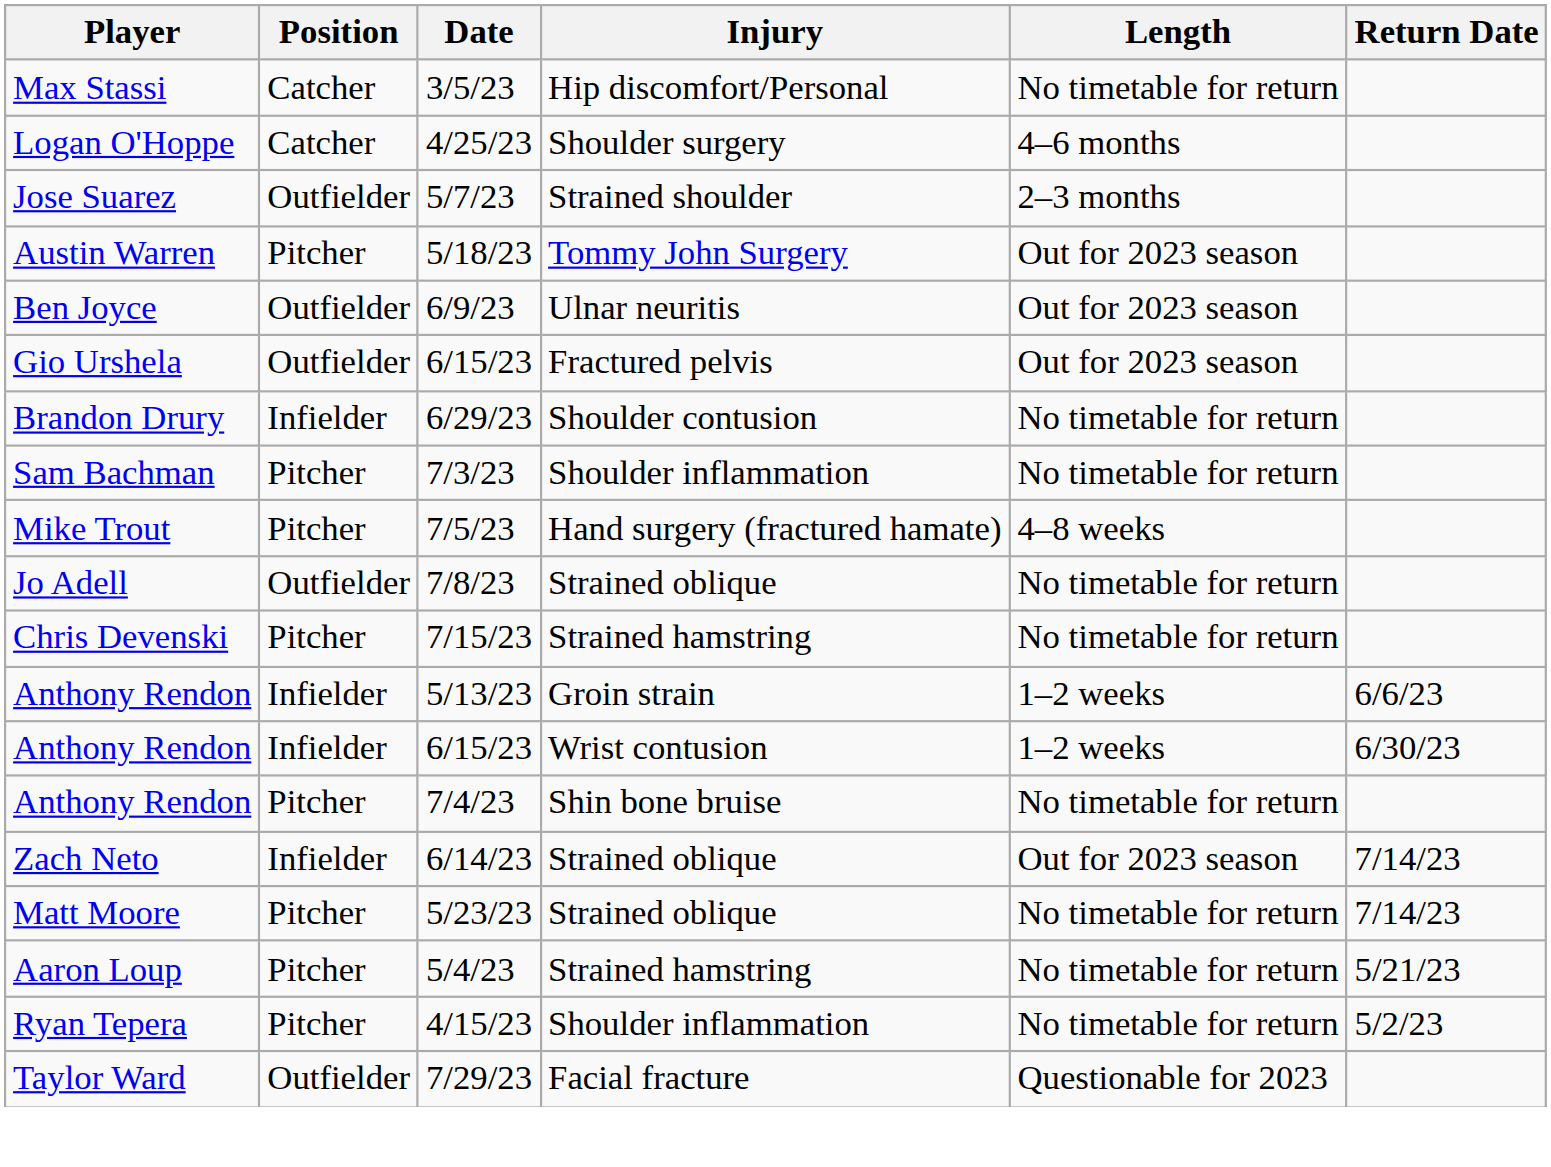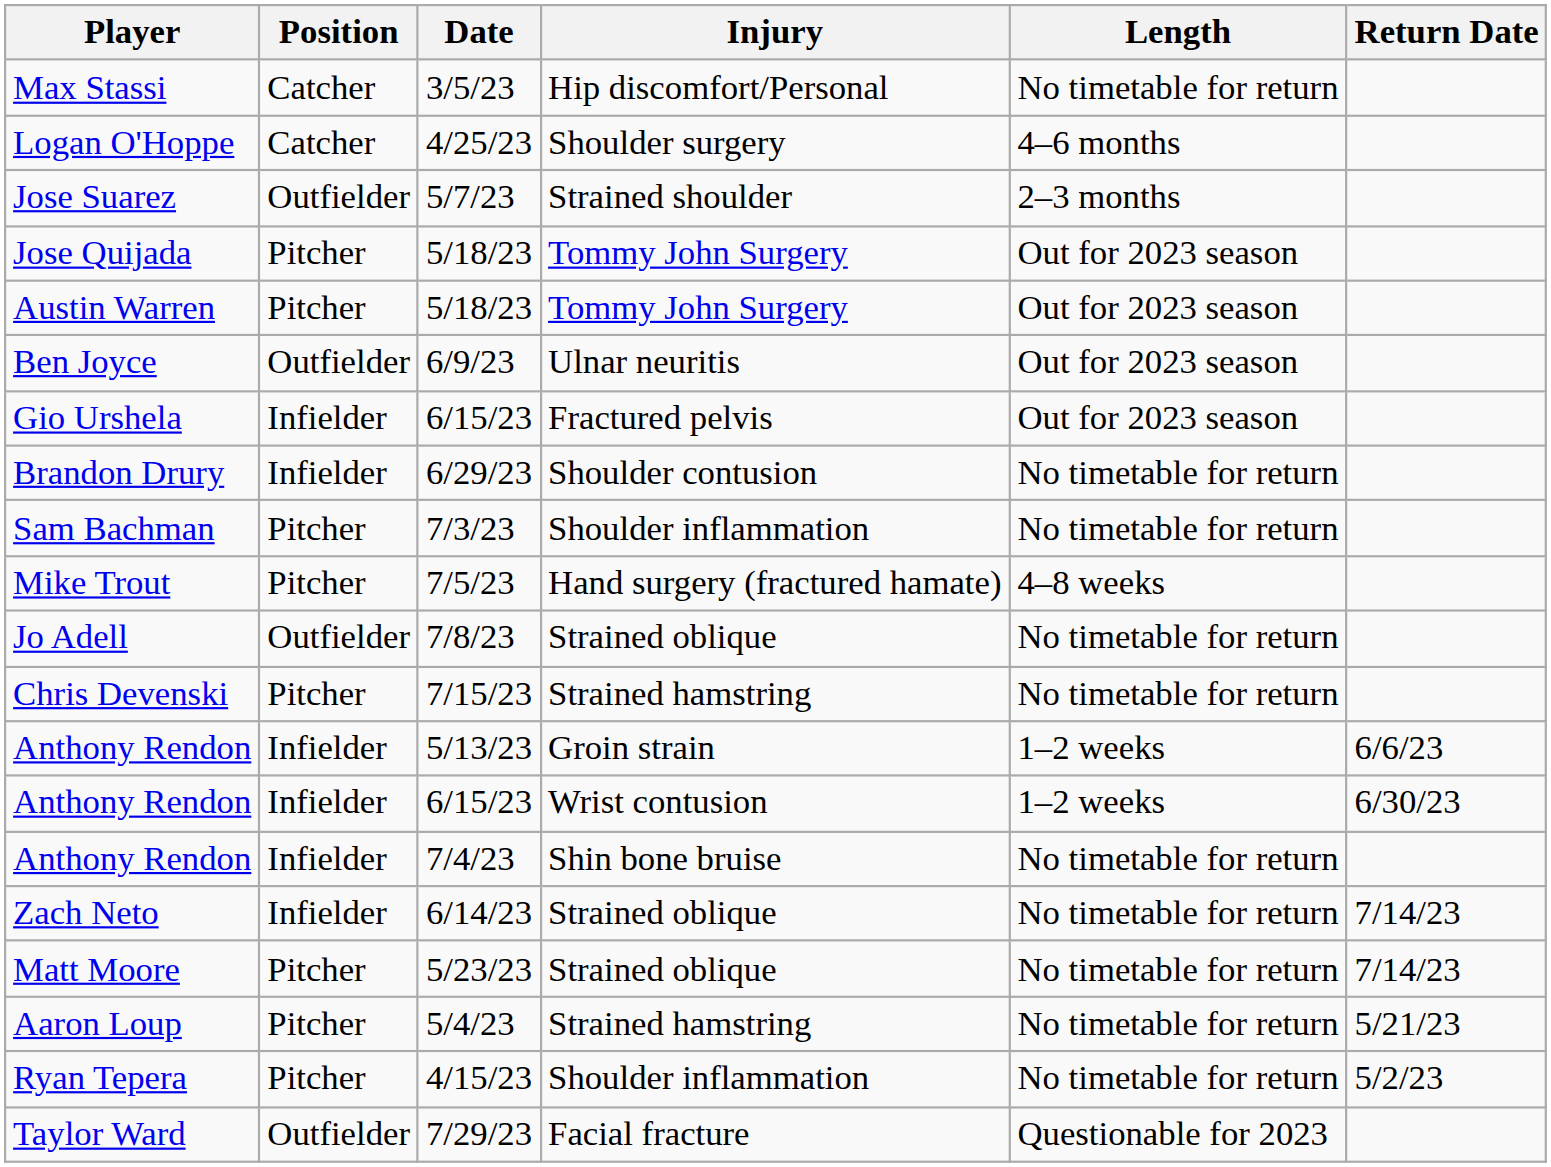 <table class="wikitable sortable">
 <tr>
 <th>Player</th>
 <th>Position</th>
 <th>Date</th>
 <th>Injury</th>
 <th>Length</th>
 <th>Return Date</th>
 </tr>
 <tr>
 <td><a href='#'>Max Stassi</a></td>
 <td>Catcher</td>
 <td>3/5/23</td>
 <td>Hip discomfort/Personal</td>
 <td>No timetable for return</td>
 <td></td>
 </tr>
 <tr>
 <td><a href='#'>Logan O'Hoppe</a></td>
 <td>Catcher</td>
 <td>4/25/23</td>
 <td>Shoulder surgery</td>
 <td>4–6 months</td>
 <td></td>
 </tr>
 <tr>
 <td><a href='#'>Jose Suarez</a></td>
 <td>Outfielder</td>
 <td>5/7/23</td>
 <td>Strained shoulder</td>
 <td>2–3 months</td>
 <td></td>
 </tr>
 <tr>
+<td><a href='#'>Jose Quijada</a></td>
+<td>Pitcher</td>
+<td>5/18/23</td>
+<td><a href='#'>Tommy John Surgery</a></td>
+<td>Out for 2023 season</td>
+<td></td>
+</tr>
+<tr>
 <td><a href='#'>Austin Warren</a></td>
 <td>Pitcher</td>
 <td>5/18/23</td>
 <td><a href='#'>Tommy John Surgery</a></td>
 <td>Out for 2023 season</td>
 <td></td>
 </tr>
 <tr>
 <td><a href='#'>Ben Joyce</a></td>
 <td>Outfielder</td>
 <td>6/9/23</td>
 <td>Ulnar neuritis</td>
 <td>Out for 2023 season</td>
 <td></td>
 </tr>
 <tr>
 <td><a href='#'>Gio Urshela</a></td>
-<td>Outfielder</td>
+<td>Infielder</td>
 <td>6/15/23</td>
 <td>Fractured pelvis</td>
 <td>Out for 2023 season</td>
 <td></td>
 </tr>
 <tr>
 <td><a href='#'>Brandon Drury</a></td>
 <td>Infielder</td>
 <td>6/29/23</td>
 <td>Shoulder contusion</td>
 <td>No timetable for return</td>
 <td></td>
 </tr>
 <tr>
 <td><a href='#'>Sam Bachman</a></td>
 <td>Pitcher</td>
 <td>7/3/23</td>
 <td>Shoulder inflammation</td>
 <td>No timetable for return</td>
 <td></td>
 </tr>
 <tr>
 <td><a href='#'>Mike Trout</a></td>
 <td>Pitcher</td>
 <td>7/5/23</td>
 <td>Hand surgery (fractured hamate)</td>
 <td>4–8 weeks</td>
 <td></td>
 </tr>
 <tr>
 <td><a href='#'>Jo Adell</a></td>
 <td>Outfielder</td>
 <td>7/8/23</td>
 <td>Strained oblique</td>
 <td>No timetable for return</td>
 <td></td>
 </tr>
 <tr>
 <td><a href='#'>Chris Devenski</a></td>
 <td>Pitcher</td>
 <td>7/15/23</td>
 <td>Strained hamstring</td>
 <td>No timetable for return</td>
 <td></td>
 </tr>
 <tr>
 <td><a href='#'>Anthony Rendon</a></td>
 <td>Infielder</td>
 <td>5/13/23</td>
 <td>Groin strain</td>
 <td>1–2 weeks</td>
 <td>6/6/23</td>
 </tr>
 <tr>
 <td><a href='#'>Anthony Rendon</a></td>
 <td>Infielder</td>
 <td>6/15/23</td>
 <td>Wrist contusion</td>
 <td>1–2 weeks</td>
 <td>6/30/23</td>
 </tr>
 <tr>
 <td><a href='#'>Anthony Rendon</a></td>
-<td>Pitcher</td>
+<td>Infielder</td>
 <td>7/4/23</td>
 <td>Shin bone bruise</td>
 <td>No timetable for return</td>
 <td></td>
 </tr>
 <tr>
 <td><a href='#'>Zach Neto</a></td>
 <td>Infielder</td>
 <td>6/14/23</td>
 <td>Strained oblique</td>
-<td>Out for 2023 season</td>
+<td>No timetable for return</td>
 <td>7/14/23</td>
 </tr>
 <tr>
 <td><a href='#'>Matt Moore</a></td>
 <td>Pitcher</td>
 <td>5/23/23</td>
 <td>Strained oblique</td>
 <td>No timetable for return</td>
 <td>7/14/23</td>
 </tr>
 <tr>
 <td><a href='#'>Aaron Loup</a></td>
 <td>Pitcher</td>
 <td>5/4/23</td>
 <td>Strained hamstring</td>
 <td>No timetable for return</td>
 <td>5/21/23</td>
 </tr>
 <tr>
 <td><a href='#'>Ryan Tepera</a></td>
 <td>Pitcher</td>
 <td>4/15/23</td>
 <td>Shoulder inflammation</td>
 <td>No timetable for return</td>
 <td>5/2/23</td>
 </tr>
 <tr>
 <td><a href='#'>Taylor Ward</a></td>
 <td>Outfielder</td>
 <td>7/29/23</td>
 <td>Facial fracture</td>
 <td>Questionable for 2023</td>
 <td></td>
 </tr>
 </table>
